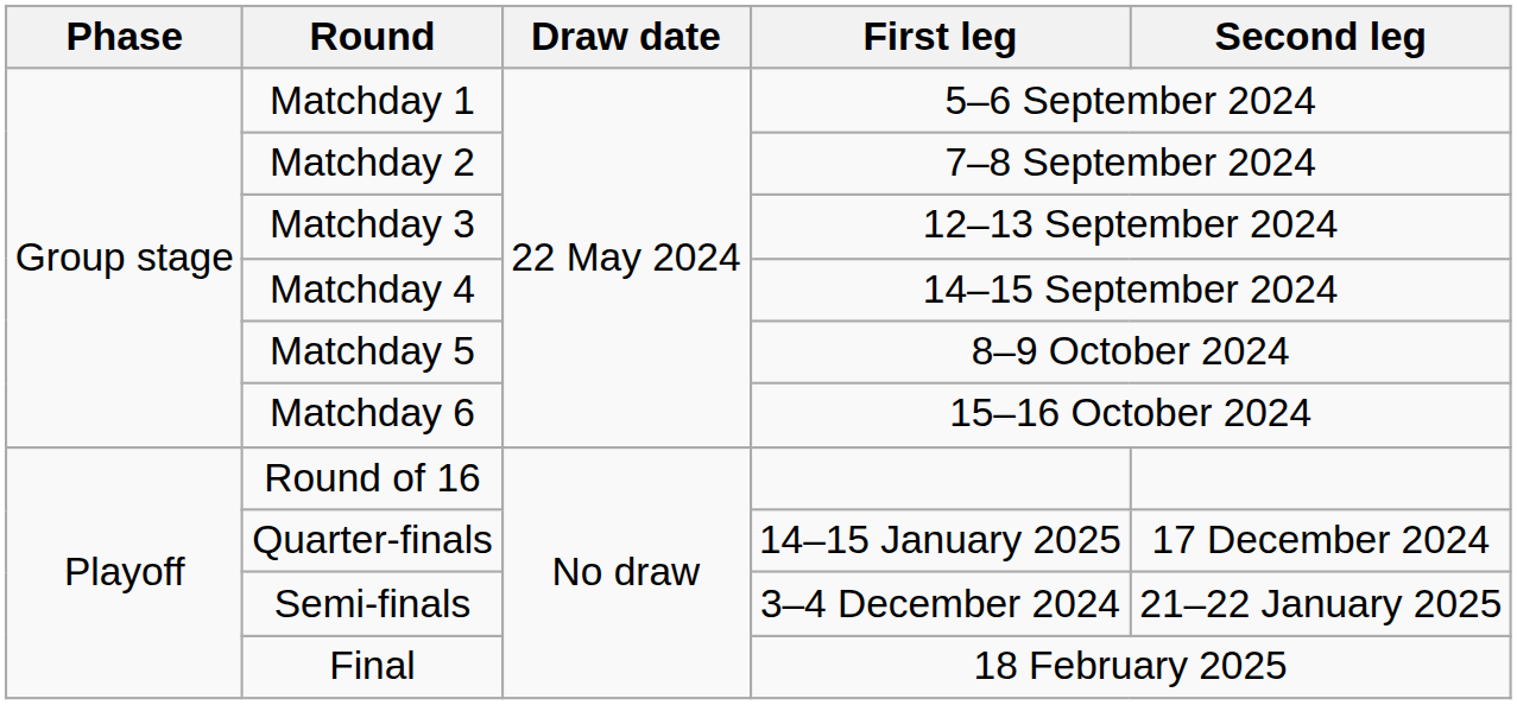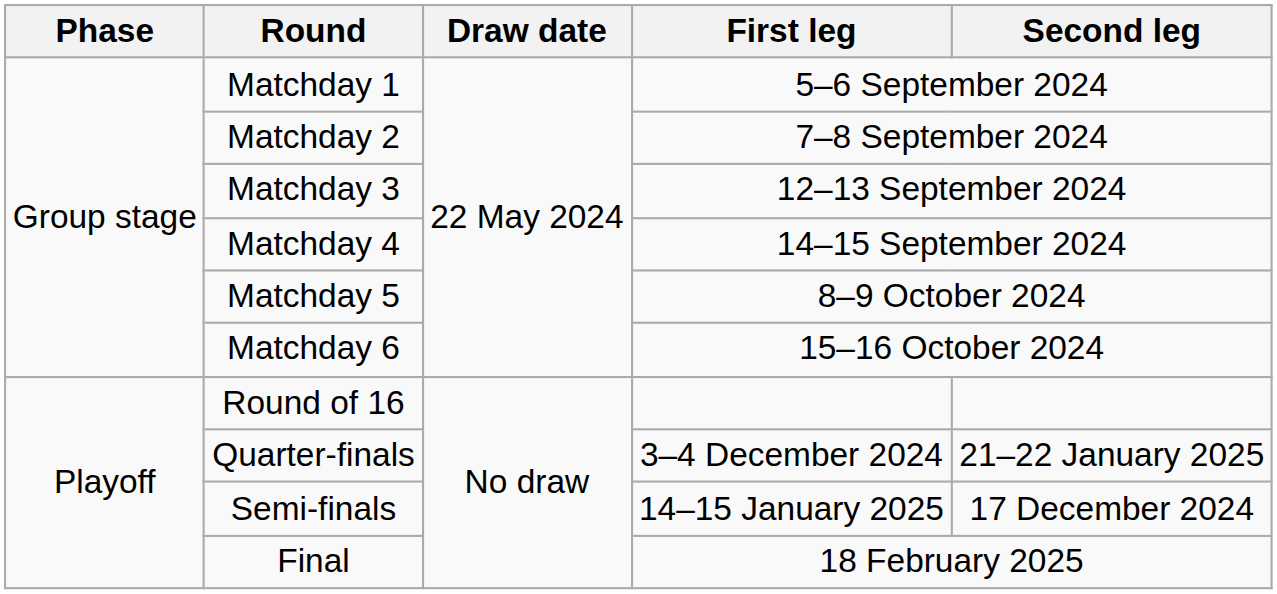 <table class="wikitable" style="text-align:center">
 <tr>
 <th>Phase</th>
 <th>Round</th>
 <th>Draw date</th>
 <th>First leg</th>
 <th>Second leg</th>
 </tr>
 <tr>
 <td rowspan=6>Group stage</td>
 <td>Matchday 1</td>
 <td rowspan=6>22 May 2024</td>
 <td colspan=2>5–6 September 2024</td>
 </tr>
 <tr>
 <td>Matchday 2</td>
 <td colspan=2>7–8 September 2024</td>
 </tr>
 <tr>
 <td>Matchday 3</td>
 <td colspan=2>12–13 September 2024</td>
 </tr>
 <tr>
 <td>Matchday 4</td>
 <td colspan=2>14–15 September 2024</td>
 </tr>
 <tr>
 <td>Matchday 5</td>
 <td colspan=2>8–9 October 2024</td>
 </tr>
 <tr>
 <td>Matchday 6</td>
 <td colspan=2>15–16 October 2024</td>
 </tr>
 <tr>
 <td rowspan=4>Playoff</td>
 <td>Round of 16</td>
 <td rowspan=4>No draw</td>
 <td></td>
 <td></td>
 </tr>
 <tr>
 <td>Quarter-finals</td>
-<td>14–15 January 2025</td>
-<td>17 December 2024</td>
+<td>3–4 December 2024</td>
+<td>21–22 January 2025</td>
 </tr>
 <tr>
 <td>Semi-finals</td>
-<td>3–4 December 2024</td>
-<td>21–22 January 2025</td>
+<td>14–15 January 2025</td>
+<td>17 December 2024</td>
 </tr>
 <tr>
 <td>Final</td>
 <td colspan=2>18 February 2025</td>
 </tr>
 </table>
